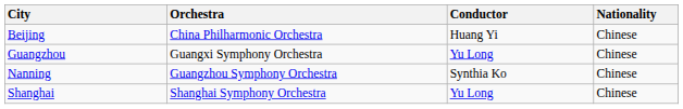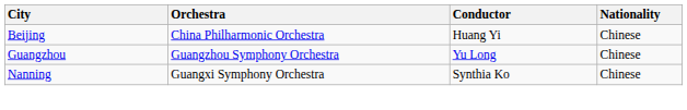 <table class="wikitable">
 <tr>
 <td style="width: 200px; background: #f2f2f2"><strong>City</strong></td>
 <td style="width: 350px; background: #f2f2f2"><strong>Orchestra</strong></td>
 <td style="width: 180px; background: #f2f2f2"><strong>Conductor</strong></td>
 <td style="width: 100px; background: #f2f2f2"><strong>Nationality</strong></td>
 </tr>
 <tr>
 <td><a href='#'>Beijing</a></td>
 <td><a href='#'>China Philharmonic Orchestra</a></td>
 <td>Huang Yi</td>
 <td>Chinese</td>
 </tr>
 <tr>
 <td><a href='#'>Guangzhou</a></td>
-<td>Guangxi Symphony Orchestra</td>
+<td><a href='#'>Guangzhou Symphony Orchestra</a></td>
 <td><a href='#'>Yu Long</a></td>
 <td>Chinese</td>
 </tr>
 <tr>
 <td><a href='#'>Nanning</a></td>
-<td><a href='#'>Guangzhou Symphony Orchestra</a></td>
+<td>Guangxi Symphony Orchestra</td>
 <td>Synthia Ko</td>
 <td>Chinese</td>
 </tr>
-<tr>
-<td><a href='#'>Shanghai</a></td>
-<td><a href='#'>Shanghai Symphony Orchestra</a></td>
-<td><a href='#'>Yu Long</a></td>
-<td>Chinese</td>
-</tr>
 </table>
